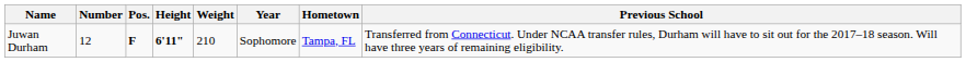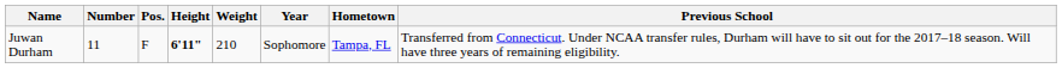 <table class="wikitable sortable" border="1">
 <tr>
 <th>Name</th>
 <th>Number</th>
 <th>Pos.</th>
 <th>Height</th>
 <th>Weight</th>
 <th>Year</th>
 <th>Hometown</th>
 <th class="unsortable">Previous School</th>
 </tr>
 <tr>
 <td>Juwan Durham</td>
-<td>12</td>
-<td><strong>F</strong></td>
+<td>11</td>
+<td>F</td>
 <td><strong>6'11"</strong></td>
 <td>210</td>
 <td>Sophomore</td>
 <td><a href='#'>Tampa, FL</a></td>
 <td>Transferred from <a href='#'>Connecticut</a>. Under NCAA transfer rules, Durham will have to sit out for the 2017–18 season. Will have three years of remaining eligibility.</td>
 </tr>
 </table>
